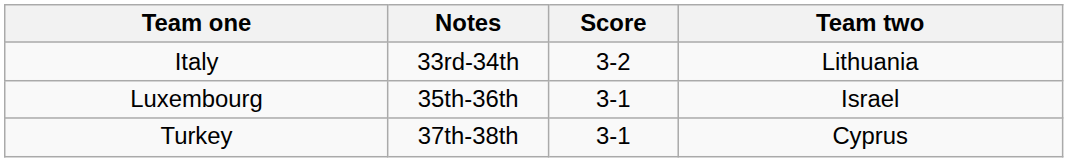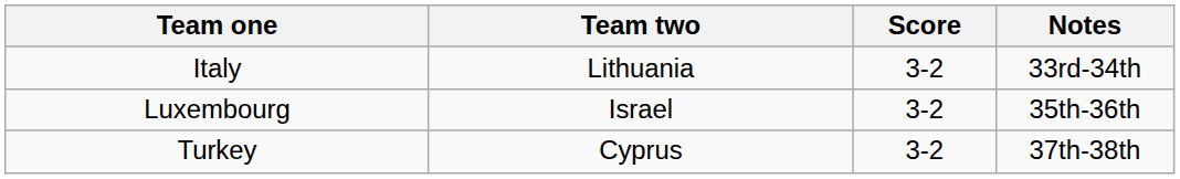 <table class="wikitable" style="text-align: center">
 <tr>
 <th width=250>Team one</th>
+<th width=250>Team two</th>
+<th width=80>Score</th>
 <th width=100>Notes</th>
-<th width=80>Score</th>
-<th width=250>Team two</th>
 </tr>
 <tr>
 <td> Italy</td>
+<td> Lithuania</td>
+<td>3-2</td>
 <td>33rd-34th</td>
-<td>3-2</td>
-<td> Lithuania</td>
 </tr>
 <tr>
 <td> Luxembourg</td>
+<td> Israel</td>
+<td>3-2</td>
 <td>35th-36th</td>
-<td>3-1</td>
-<td> Israel</td>
 </tr>
 <tr>
 <td> Turkey</td>
+<td> Cyprus</td>
+<td>3-2</td>
 <td>37th-38th</td>
-<td>3-1</td>
-<td> Cyprus</td>
 </tr>
 </table>
